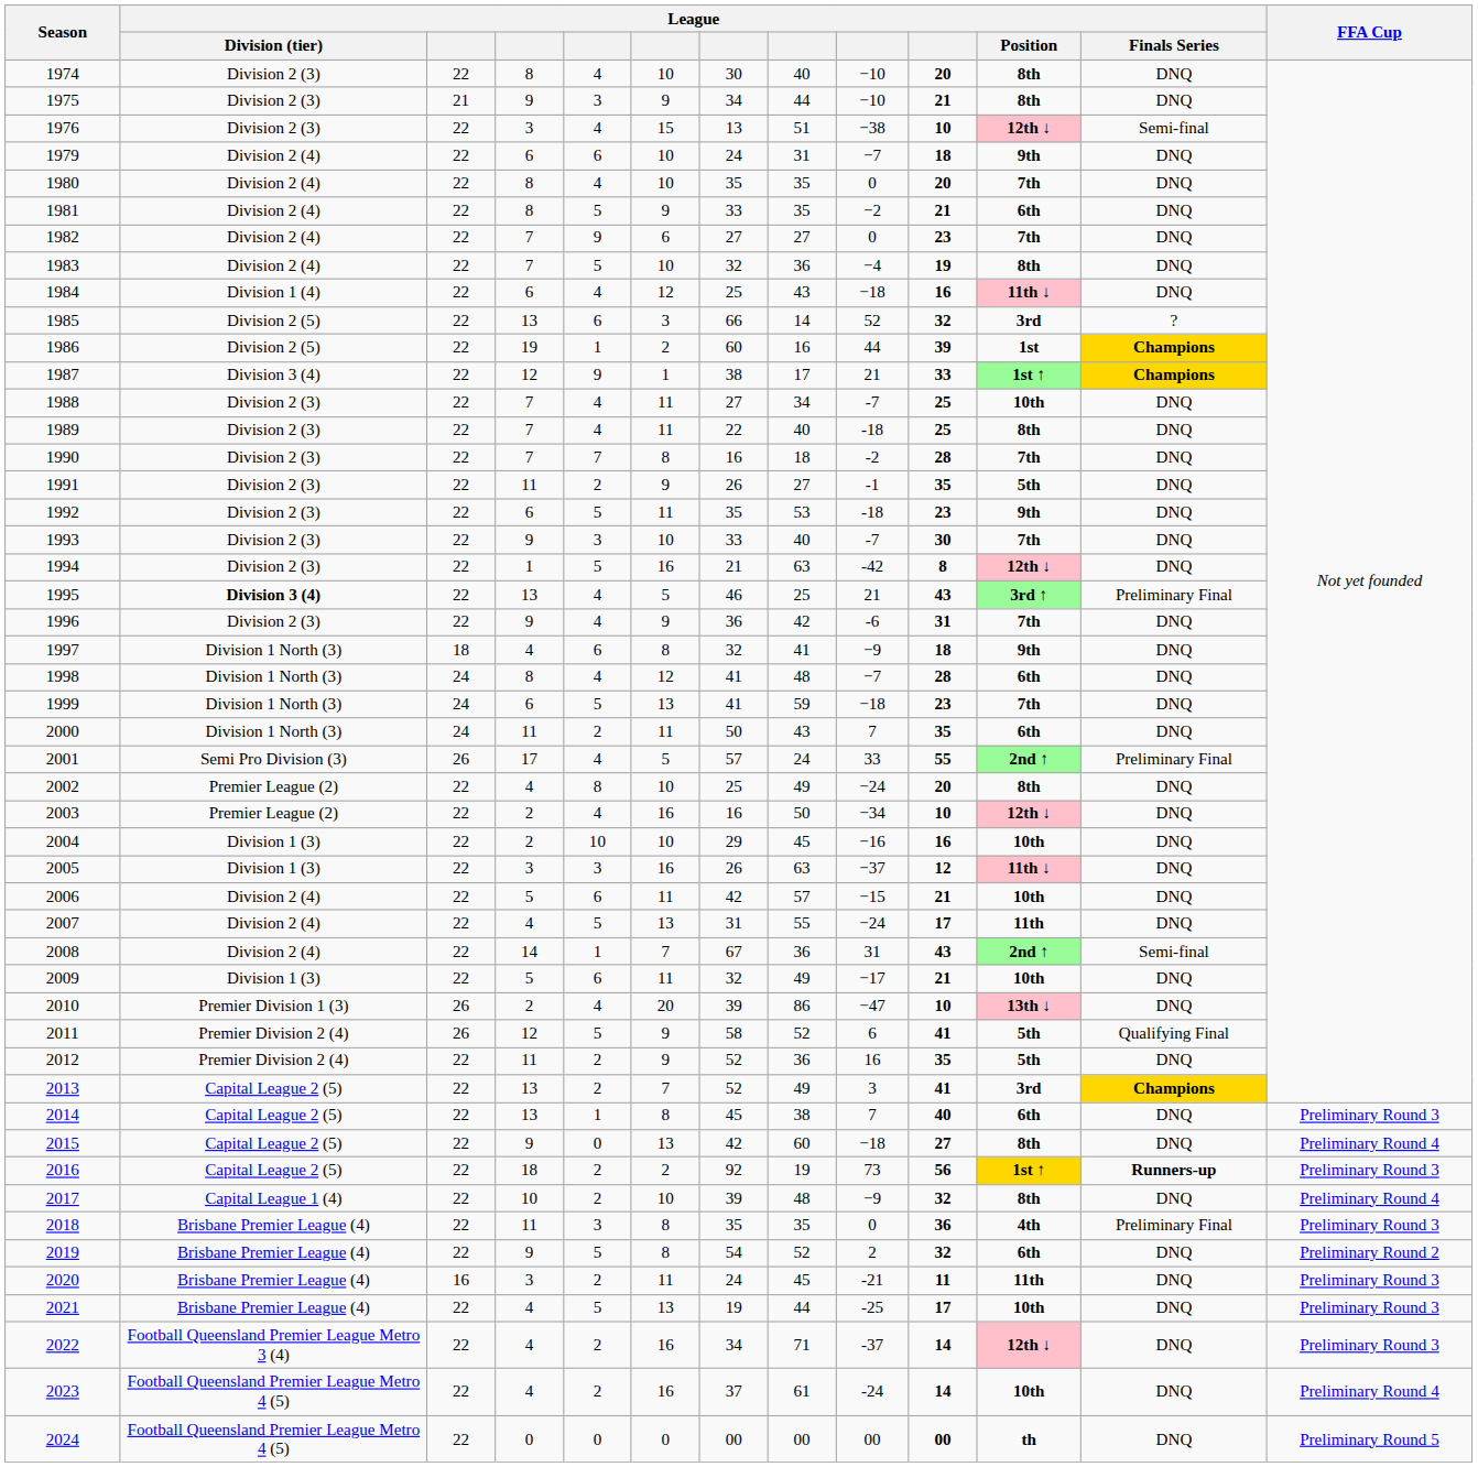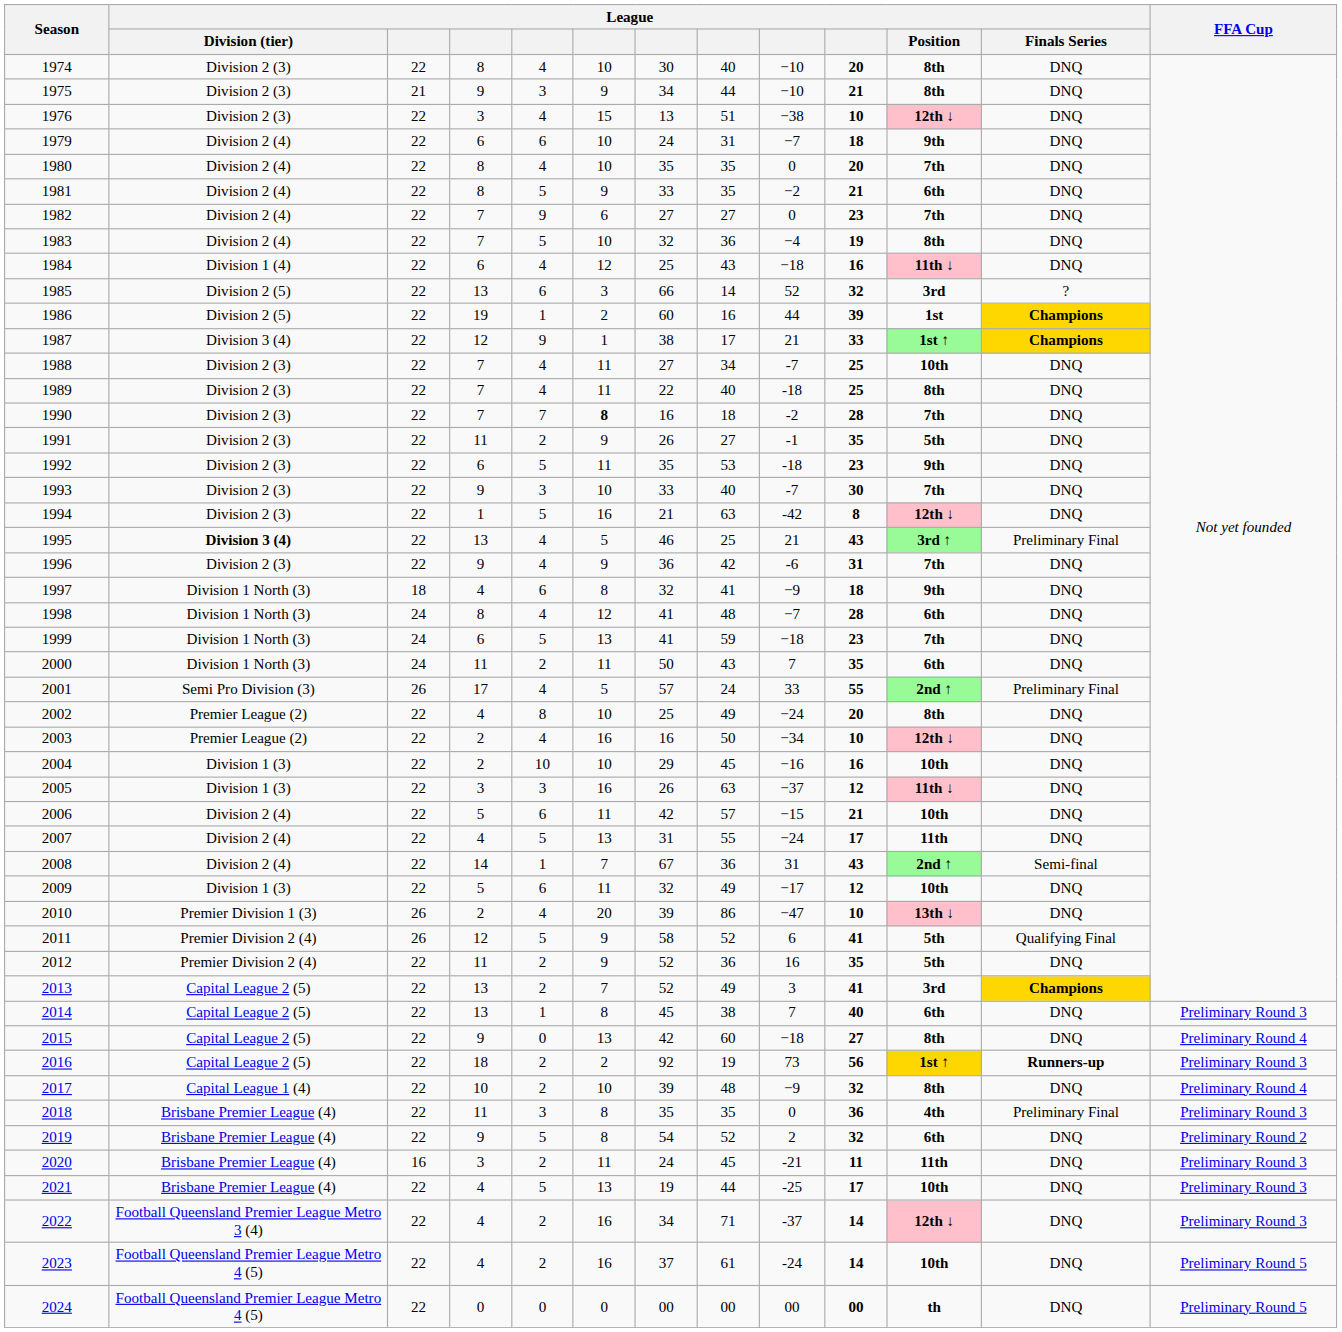 <table class="wikitable" style="text-align:center; font-size:85%;width:95%; text-align:center">
 <tr>
 <th rowspan=2 width=3%>Season</th>
 <th rowspan=1 colspan=11 width=28%>League</th>
 <th rowspan=2 width=6%><a href='#'>FFA Cup</a></th>
 </tr>
 <tr>
 <th width=9%>Division (tier)</th>
 <th width=2%></th>
 <th width=2%></th>
 <th width=2%></th>
 <th width=2%></th>
 <th width=2%></th>
 <th width=2%></th>
 <th width=2%></th>
 <th width=2%></th>
 <th width=2%>Position</th>
 <th width=5%>Finals Series</th>
 </tr>
 <tr>
 <td>1974</td>
 <td>Division 2 (3)</td>
 <td>22</td>
 <td>8</td>
 <td>4</td>
 <td>10</td>
 <td>30</td>
 <td>40</td>
 <td>−10</td>
 <td><strong>20</strong></td>
 <td><strong>8th</strong></td>
 <td>DNQ</td>
 <td rowspan=38><em>Not yet founded</em></td>
 </tr>
 <tr>
 <td>1975</td>
 <td>Division 2 (3)</td>
 <td>21</td>
 <td>9</td>
 <td>3</td>
 <td>9</td>
 <td>34</td>
 <td>44</td>
 <td>−10</td>
 <td><strong>21</strong></td>
 <td><strong>8th</strong></td>
 <td>DNQ</td>
 </tr>
 <tr>
 <td>1976</td>
 <td>Division 2 (3)</td>
 <td>22</td>
 <td>3</td>
 <td>4</td>
 <td>15</td>
 <td>13</td>
 <td>51</td>
 <td>−38</td>
 <td><strong>10</strong></td>
 <td bgcolor=pink><strong>12th ↓</strong></td>
-<td>Semi-final</td>
+<td>DNQ</td>
 </tr>
 <tr>
 <td>1979</td>
 <td>Division 2 (4)</td>
 <td>22</td>
 <td>6</td>
 <td>6</td>
 <td>10</td>
 <td>24</td>
 <td>31</td>
 <td>−7</td>
 <td><strong>18</strong></td>
 <td><strong>9th</strong></td>
 <td>DNQ</td>
 </tr>
 <tr>
 <td>1980</td>
 <td>Division 2 (4)</td>
 <td>22</td>
 <td>8</td>
 <td>4</td>
 <td>10</td>
 <td>35</td>
 <td>35</td>
 <td>0</td>
 <td><strong>20</strong></td>
 <td><strong>7th</strong></td>
 <td>DNQ</td>
 </tr>
 <tr>
 <td>1981</td>
 <td>Division 2 (4)</td>
 <td>22</td>
 <td>8</td>
 <td>5</td>
 <td>9</td>
 <td>33</td>
 <td>35</td>
 <td>−2</td>
 <td><strong>21</strong></td>
 <td><strong>6th</strong></td>
 <td>DNQ</td>
 </tr>
 <tr>
 <td>1982</td>
 <td>Division 2 (4)</td>
 <td>22</td>
 <td>7</td>
 <td>9</td>
 <td>6</td>
 <td>27</td>
 <td>27</td>
 <td>0</td>
 <td><strong>23</strong></td>
 <td><strong>7th</strong></td>
 <td>DNQ</td>
 </tr>
 <tr>
 <td>1983</td>
 <td>Division 2 (4)</td>
 <td>22</td>
 <td>7</td>
 <td>5</td>
 <td>10</td>
 <td>32</td>
 <td>36</td>
 <td>−4</td>
 <td><strong>19</strong></td>
 <td><strong>8th</strong></td>
 <td>DNQ</td>
 </tr>
 <tr>
 <td>1984</td>
 <td>Division 1 (4)</td>
 <td>22</td>
 <td>6</td>
 <td>4</td>
 <td>12</td>
 <td>25</td>
 <td>43</td>
 <td>−18</td>
 <td><strong>16</strong></td>
 <td bgcolor=pink><strong>11th ↓</strong></td>
 <td>DNQ</td>
 </tr>
 <tr>
 <td>1985</td>
 <td>Division 2 (5)</td>
 <td>22</td>
 <td>13</td>
 <td>6</td>
 <td>3</td>
 <td>66</td>
 <td>14</td>
 <td>52</td>
 <td><strong>32</strong></td>
 <td><strong>3rd</strong></td>
 <td>?</td>
 </tr>
 <tr>
 <td>1986</td>
 <td>Division 2 (5)</td>
 <td>22</td>
 <td>19</td>
 <td>1</td>
 <td>2</td>
 <td>60</td>
 <td>16</td>
 <td>44</td>
 <td><strong>39</strong></td>
 <td><strong>1st</strong></td>
 <td bgcolor=gold><strong>Champions</strong></td>
 </tr>
 <tr>
 <td>1987</td>
 <td>Division 3 (4)</td>
 <td>22</td>
 <td>12</td>
 <td>9</td>
 <td>1</td>
 <td>38</td>
 <td>17</td>
 <td>21</td>
 <td><strong>33</strong></td>
 <td bgcolor=palegreen><strong>1st ↑</strong></td>
 <td bgcolor=gold><strong>Champions</strong></td>
 </tr>
 <tr>
 <td>1988</td>
 <td>Division 2 (3)</td>
 <td>22</td>
 <td>7</td>
 <td>4</td>
 <td>11</td>
 <td>27</td>
 <td>34</td>
 <td>-7</td>
 <td><strong>25</strong></td>
 <td><strong>10th</strong></td>
 <td>DNQ</td>
 </tr>
 <tr>
 <td>1989</td>
 <td>Division 2 (3)</td>
 <td>22</td>
 <td>7</td>
 <td>4</td>
 <td>11</td>
 <td>22</td>
 <td>40</td>
 <td>-18</td>
 <td><strong>25</strong></td>
 <td><strong>8th</strong></td>
 <td>DNQ</td>
 </tr>
 <tr>
 <td>1990</td>
 <td>Division 2 (3)</td>
 <td>22</td>
 <td>7</td>
 <td>7</td>
-<td>8</td>
+<td><strong>8</strong></td>
 <td>16</td>
 <td>18</td>
 <td>-2</td>
 <td><strong>28</strong></td>
 <td><strong>7th</strong></td>
 <td>DNQ</td>
 </tr>
 <tr>
 <td>1991</td>
 <td>Division 2 (3)</td>
 <td>22</td>
 <td>11</td>
 <td>2</td>
 <td>9</td>
 <td>26</td>
 <td>27</td>
 <td>-1</td>
 <td><strong>35</strong></td>
 <td><strong>5th</strong></td>
 <td>DNQ</td>
 </tr>
 <tr>
 <td>1992</td>
 <td>Division 2 (3)</td>
 <td>22</td>
 <td>6</td>
 <td>5</td>
 <td>11</td>
 <td>35</td>
 <td>53</td>
 <td>-18</td>
 <td><strong>23</strong></td>
 <td><strong>9th</strong></td>
 <td>DNQ</td>
 </tr>
 <tr>
 <td>1993</td>
 <td>Division 2 (3)</td>
 <td>22</td>
 <td>9</td>
 <td>3</td>
 <td>10</td>
 <td>33</td>
 <td>40</td>
 <td>-7</td>
 <td><strong>30</strong></td>
 <td><strong>7th</strong></td>
 <td>DNQ</td>
 </tr>
 <tr>
 <td>1994</td>
 <td>Division 2 (3)</td>
 <td>22</td>
 <td>1</td>
 <td>5</td>
 <td>16</td>
 <td>21</td>
 <td>63</td>
 <td>-42</td>
 <td><strong>8</strong></td>
 <td bgcolor=pink><strong>12th ↓</strong></td>
 <td>DNQ</td>
 </tr>
 <tr>
 <td>1995</td>
 <td><strong>Division 3 (4)</strong></td>
 <td>22</td>
 <td>13</td>
 <td>4</td>
 <td>5</td>
 <td>46</td>
 <td>25</td>
 <td>21</td>
 <td><strong>43</strong></td>
 <td bgcolor=palegreen><strong>3rd ↑</strong></td>
 <td>Preliminary Final</td>
 </tr>
 <tr>
 <td>1996</td>
 <td>Division 2 (3)</td>
 <td>22</td>
 <td>9</td>
 <td>4</td>
 <td>9</td>
 <td>36</td>
 <td>42</td>
 <td>-6</td>
 <td><strong>31</strong></td>
 <td><strong>7th</strong></td>
 <td>DNQ</td>
 </tr>
 <tr>
 <td>1997</td>
 <td>Division 1 North (3)</td>
 <td>18</td>
 <td>4</td>
 <td>6</td>
 <td>8</td>
 <td>32</td>
 <td>41</td>
 <td>−9</td>
 <td><strong>18</strong></td>
 <td><strong>9th</strong></td>
 <td>DNQ</td>
 </tr>
 <tr>
 <td>1998</td>
 <td>Division 1 North (3)</td>
 <td>24</td>
 <td>8</td>
 <td>4</td>
 <td>12</td>
 <td>41</td>
 <td>48</td>
 <td>−7</td>
 <td><strong>28</strong></td>
 <td><strong>6th</strong></td>
 <td>DNQ</td>
 </tr>
 <tr>
 <td>1999</td>
 <td>Division 1 North (3)</td>
 <td>24</td>
 <td>6</td>
 <td>5</td>
 <td>13</td>
 <td>41</td>
 <td>59</td>
 <td>−18</td>
 <td><strong>23</strong></td>
 <td><strong>7th</strong></td>
 <td>DNQ</td>
 </tr>
 <tr>
 <td>2000</td>
 <td>Division 1 North (3)</td>
 <td>24</td>
 <td>11</td>
 <td>2</td>
 <td>11</td>
 <td>50</td>
 <td>43</td>
 <td>7</td>
 <td><strong>35</strong></td>
 <td><strong>6th</strong></td>
 <td>DNQ</td>
 </tr>
 <tr>
 <td>2001</td>
 <td>Semi Pro Division (3)</td>
 <td>26</td>
 <td>17</td>
 <td>4</td>
 <td>5</td>
 <td>57</td>
 <td>24</td>
 <td>33</td>
 <td><strong>55</strong></td>
 <td bgcolor=palegreen><strong>2nd ↑</strong></td>
 <td>Preliminary Final</td>
 </tr>
 <tr>
 <td>2002</td>
 <td>Premier League (2)</td>
 <td>22</td>
 <td>4</td>
 <td>8</td>
 <td>10</td>
 <td>25</td>
 <td>49</td>
 <td>−24</td>
 <td><strong>20</strong></td>
 <td><strong>8th</strong></td>
 <td>DNQ</td>
 </tr>
 <tr>
 <td>2003</td>
 <td>Premier League (2)</td>
 <td>22</td>
 <td>2</td>
 <td>4</td>
 <td>16</td>
 <td>16</td>
 <td>50</td>
 <td>−34</td>
 <td><strong>10</strong></td>
 <td bgcolor=pink><strong>12th ↓</strong></td>
 <td>DNQ</td>
 </tr>
 <tr>
 <td>2004</td>
 <td>Division 1 (3)</td>
 <td>22</td>
 <td>2</td>
 <td>10</td>
 <td>10</td>
 <td>29</td>
 <td>45</td>
 <td>−16</td>
 <td><strong>16</strong></td>
 <td><strong>10th</strong></td>
 <td>DNQ</td>
 </tr>
 <tr>
 <td>2005</td>
 <td>Division 1 (3)</td>
 <td>22</td>
 <td>3</td>
 <td>3</td>
 <td>16</td>
 <td>26</td>
 <td>63</td>
 <td>−37</td>
 <td><strong>12</strong></td>
 <td bgcolor=pink><strong>11th ↓</strong></td>
 <td>DNQ</td>
 </tr>
 <tr>
 <td>2006</td>
 <td>Division 2 (4)</td>
 <td>22</td>
 <td>5</td>
 <td>6</td>
 <td>11</td>
 <td>42</td>
 <td>57</td>
 <td>−15</td>
 <td><strong>21</strong></td>
 <td><strong>10th</strong></td>
 <td>DNQ</td>
 </tr>
 <tr>
 <td>2007</td>
 <td>Division 2 (4)</td>
 <td>22</td>
 <td>4</td>
 <td>5</td>
 <td>13</td>
 <td>31</td>
 <td>55</td>
 <td>−24</td>
 <td><strong>17</strong></td>
 <td><strong>11th</strong></td>
 <td>DNQ</td>
 </tr>
 <tr>
 <td>2008</td>
 <td>Division 2 (4)</td>
 <td>22</td>
 <td>14</td>
 <td>1</td>
 <td>7</td>
 <td>67</td>
 <td>36</td>
 <td>31</td>
 <td><strong>43</strong></td>
 <td bgcolor=palegreen><strong>2nd ↑</strong></td>
 <td>Semi-final</td>
 </tr>
 <tr>
 <td>2009</td>
 <td>Division 1 (3)</td>
 <td>22</td>
 <td>5</td>
 <td>6</td>
 <td>11</td>
 <td>32</td>
 <td>49</td>
 <td>−17</td>
-<td><strong>21</strong></td>
+<td><strong>12</strong></td>
 <td><strong>10th</strong></td>
 <td>DNQ</td>
 </tr>
 <tr>
 <td>2010</td>
 <td>Premier Division 1 (3)</td>
 <td>26</td>
 <td>2</td>
 <td>4</td>
 <td>20</td>
 <td>39</td>
 <td>86</td>
 <td>−47</td>
 <td><strong>10</strong></td>
 <td bgcolor=pink><strong>13th ↓</strong></td>
 <td>DNQ</td>
 </tr>
 <tr>
 <td>2011</td>
 <td>Premier Division 2 (4)</td>
 <td>26</td>
 <td>12</td>
 <td>5</td>
 <td>9</td>
 <td>58</td>
 <td>52</td>
 <td>6</td>
 <td><strong>41</strong></td>
 <td><strong>5th</strong></td>
 <td>Qualifying Final</td>
 </tr>
 <tr>
 <td>2012</td>
 <td>Premier Division 2 (4)</td>
 <td>22</td>
 <td>11</td>
 <td>2</td>
 <td>9</td>
 <td>52</td>
 <td>36</td>
 <td>16</td>
 <td><strong>35</strong></td>
 <td><strong>5th</strong></td>
 <td>DNQ</td>
 </tr>
 <tr>
 <td><a href='#'>2013</a></td>
 <td><a href='#'>Capital League 2</a> (5)</td>
 <td>22</td>
 <td>13</td>
 <td>2</td>
 <td>7</td>
 <td>52</td>
 <td>49</td>
 <td>3</td>
 <td><strong>41</strong></td>
 <td><strong>3rd</strong></td>
 <td bgcolor=gold><strong>Champions</strong></td>
 </tr>
 <tr>
 <td><a href='#'>2014</a></td>
 <td><a href='#'>Capital League 2</a> (5)</td>
 <td>22</td>
 <td>13</td>
 <td>1</td>
 <td>8</td>
 <td>45</td>
 <td>38</td>
 <td>7</td>
 <td><strong>40</strong></td>
 <td><strong>6th</strong></td>
 <td>DNQ</td>
 <td><a href='#'>Preliminary Round 3</a></td>
 </tr>
 <tr>
 <td><a href='#'>2015</a></td>
 <td><a href='#'>Capital League 2</a> (5)</td>
 <td>22</td>
 <td>9</td>
 <td>0</td>
 <td>13</td>
 <td>42</td>
 <td>60</td>
 <td>−18</td>
 <td><strong>27</strong></td>
 <td><strong>8th</strong></td>
 <td>DNQ</td>
 <td><a href='#'>Preliminary Round 4</a></td>
 </tr>
 <tr>
 <td><a href='#'>2016</a></td>
 <td><a href='#'>Capital League 2</a> (5)</td>
 <td>22</td>
 <td>18</td>
 <td>2</td>
 <td>2</td>
 <td>92</td>
 <td>19</td>
 <td>73</td>
 <td><strong>56</strong></td>
 <td bgcolor=gold><strong>1st ↑</strong></td>
 <td><strong>Runners-up</strong></td>
 <td><a href='#'>Preliminary Round 3</a></td>
 </tr>
 <tr>
 <td><a href='#'>2017</a></td>
 <td><a href='#'>Capital League 1</a> (4)</td>
 <td>22</td>
 <td>10</td>
 <td>2</td>
 <td>10</td>
 <td>39</td>
 <td>48</td>
 <td>−9</td>
 <td><strong>32</strong></td>
 <td><strong>8th</strong></td>
 <td>DNQ</td>
 <td><a href='#'>Preliminary Round 4</a></td>
 </tr>
 <tr>
 <td><a href='#'>2018</a></td>
 <td><a href='#'>Brisbane Premier League</a> (4)</td>
 <td>22</td>
 <td>11</td>
 <td>3</td>
 <td>8</td>
 <td>35</td>
 <td>35</td>
 <td>0</td>
 <td><strong>36</strong></td>
 <td><strong>4th</strong></td>
 <td>Preliminary Final</td>
 <td><a href='#'>Preliminary Round 3</a></td>
 </tr>
 <tr>
 <td><a href='#'>2019</a></td>
 <td><a href='#'>Brisbane Premier League</a> (4)</td>
 <td>22</td>
 <td>9</td>
 <td>5</td>
 <td>8</td>
 <td>54</td>
 <td>52</td>
 <td>2</td>
 <td><strong>32</strong></td>
 <td><strong>6th</strong></td>
 <td>DNQ</td>
 <td><a href='#'>Preliminary Round 2</a></td>
 </tr>
 <tr>
 <td><a href='#'>2020</a></td>
 <td><a href='#'>Brisbane Premier League</a> (4)</td>
 <td>16</td>
 <td>3</td>
 <td>2</td>
 <td>11</td>
 <td>24</td>
 <td>45</td>
 <td>-21</td>
 <td><strong>11</strong></td>
 <td><strong>11th</strong></td>
 <td>DNQ</td>
 <td><a href='#'>Preliminary Round 3</a></td>
 </tr>
 <tr>
 <td><a href='#'>2021</a></td>
 <td><a href='#'>Brisbane Premier League</a> (4)</td>
 <td>22</td>
 <td>4</td>
 <td>5</td>
 <td>13</td>
 <td>19</td>
 <td>44</td>
 <td>-25</td>
 <td><strong>17</strong></td>
 <td><strong>10th</strong></td>
 <td>DNQ</td>
 <td><a href='#'>Preliminary Round 3</a></td>
 </tr>
 <tr>
 <td><a href='#'>2022</a></td>
 <td><a href='#'>Football Queensland Premier League Metro 3</a> (4)</td>
 <td>22</td>
 <td>4</td>
 <td>2</td>
 <td>16</td>
 <td>34</td>
 <td>71</td>
 <td>-37</td>
 <td><strong>14</strong></td>
 <td bgcolor=pink><strong>12th</strong> ↓</td>
 <td>DNQ</td>
 <td><a href='#'>Preliminary Round 3</a></td>
 </tr>
 <tr>
 <td><a href='#'>2023</a></td>
 <td><a href='#'>Football Queensland Premier League Metro 4</a> (5)</td>
 <td>22</td>
 <td>4</td>
 <td>2</td>
 <td>16</td>
 <td>37</td>
 <td>61</td>
 <td>-24</td>
 <td><strong>14</strong></td>
 <td><strong>10th</strong></td>
 <td>DNQ</td>
-<td><a href='#'>Preliminary Round 4</a></td>
+<td><a href='#'>Preliminary Round 5</a></td>
 </tr>
 <tr>
 <td><a href='#'>2024</a></td>
 <td><a href='#'>Football Queensland Premier League Metro 4</a> (5)</td>
 <td>22</td>
 <td>0</td>
 <td>0</td>
 <td>0</td>
 <td>00</td>
 <td>00</td>
 <td>00</td>
 <td><strong>00</strong></td>
 <td><strong>th</strong></td>
 <td>DNQ</td>
 <td><a href='#'>Preliminary Round 5</a></td>
 </tr>
 </table>
